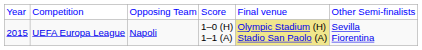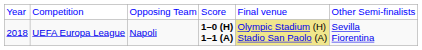 <table class="wikitable">
 <tr>
 <td style="background:white;color:blue">Year</td>
 <td style="background:white;color:blue">Competition</td>
 <td style="background:white;color:blue">Opposing Team</td>
 <td style="background:white;color:blue">Score</td>
 <td style="background:white;color:blue">Final venue</td>
 <td style="background:white;color:blue">Other Semi-finalists</td>
 </tr>
 <tr>
-<td bgcolor=><a href='#'>2015</a></td>
+<td bgcolor=><a href='#'>2018</a></td>
 <td><a href='#'>UEFA Europa League</a></td>
 <td> <a href='#'>Napoli</a></td>
-<td>1–0 (H) <br> 1–1 (A)</td>
+<td><strong>1–0 (H) <br> 1–1 (A)</strong></td>
 <td style="background: khaki;"><a href='#'>Olympic Stadium</a> (H)<br> <a href='#'>Stadio San Paolo</a> (A)</td>
 <td> <a href='#'>Sevilla</a> <br>  <a href='#'>Fiorentina</a></td>
 </tr>
 </table>
